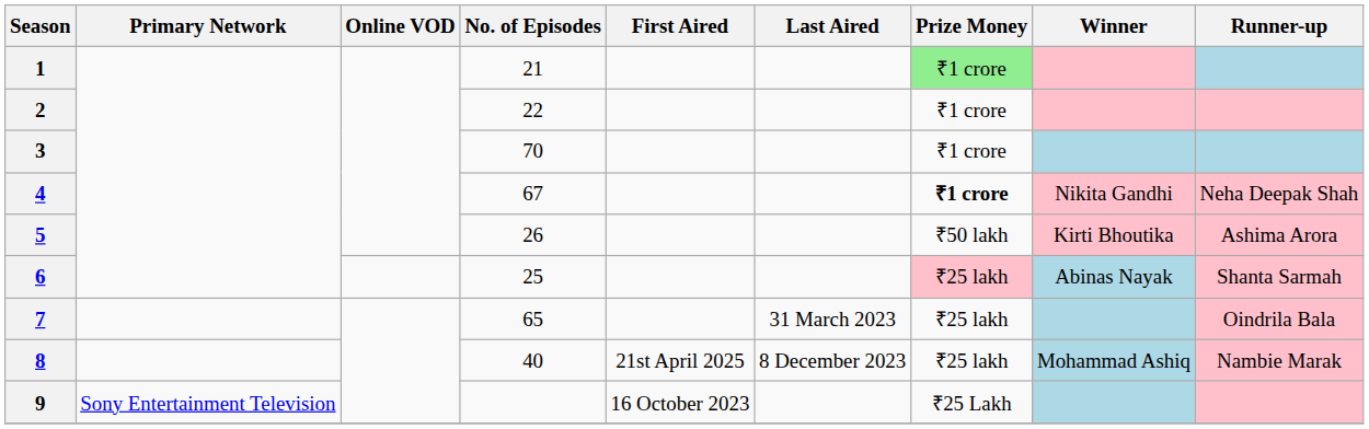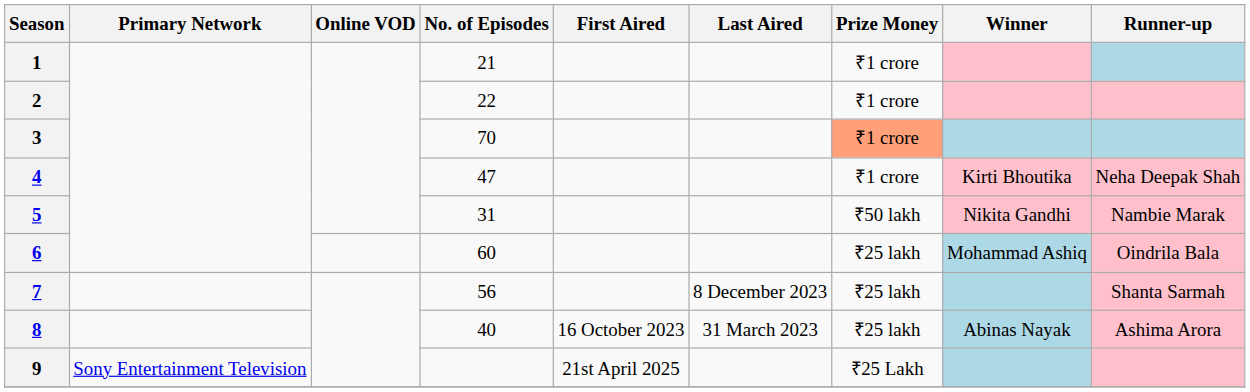 <table class="wikitable unsortable" style=" text-align:center; line-height:25px; width:auto;">
 <tr>
 <th>Season</th>
 <th>Primary Network</th>
 <th>Online VOD</th>
 <th>No. of Episodes</th>
 <th>First Aired</th>
 <th>Last Aired</th>
 <th>Prize Money</th>
 <th>Winner</th>
 <th>Runner-up</th>
 </tr>
 <tr>
 <th>1</th>
 <td rowspan="6"></td>
 <td rowspan="5"></td>
 <td>21</td>
 <td></td>
 <td></td>
-<td style="background: lightgreen;">₹1 crore</td>
+<td>₹1 crore</td>
 <td Bgcolor=pink></td>
 <td Bgcolor=lightblue></td>
 </tr>
 <tr>
 <th>2</th>
 <td>22</td>
 <td></td>
 <td></td>
 <td>₹1 crore</td>
 <td Bgcolor=pink></td>
 <td Bgcolor=pink></td>
 </tr>
 <tr>
 <th>3</th>
 <td>70</td>
 <td></td>
 <td></td>
-<td>₹1 crore</td>
+<td style="background: lightsalmon;">₹1 crore</td>
 <td Bgcolor=lightblue></td>
 <td Bgcolor=lightblue></td>
 </tr>
 <tr>
 <th><a href='#'>4</a></th>
-<td>67</td>
+<td>47</td>
 <td></td>
 <td></td>
-<td><strong>₹1 crore</strong></td>
-<td Bgcolor=pink>Nikita Gandhi</td>
+<td>₹1 crore</td>
+<td Bgcolor=pink>Kirti Bhoutika</td>
 <td Bgcolor=pink>Neha Deepak Shah</td>
 </tr>
 <tr>
 <th><a href='#'>5</a></th>
-<td>26</td>
+<td>31</td>
 <td></td>
 <td></td>
 <td>₹50 lakh</td>
-<td Bgcolor=pink>Kirti Bhoutika</td>
-<td Bgcolor=pink>Ashima Arora</td>
+<td Bgcolor=pink>Nikita Gandhi</td>
+<td Bgcolor=pink>Nambie Marak</td>
 </tr>
 <tr>
 <th><a href='#'>6</a></th>
 <td></td>
-<td>25</td>
+<td>60</td>
 <td></td>
 <td></td>
-<td style="background: pink;">₹25 lakh</td>
-<td Bgcolor=lightblue>Abinas Nayak</td>
-<td Bgcolor=pink>Shanta Sarmah</td>
+<td>₹25 lakh</td>
+<td Bgcolor=lightblue>Mohammad Ashiq</td>
+<td Bgcolor=pink>Oindrila Bala</td>
 </tr>
 <tr>
 <th><a href='#'>7</a></th>
 <td></td>
 <td rowspan="3"></td>
-<td>65</td>
+<td>56</td>
 <td></td>
-<td>31 March 2023</td>
+<td>8 December 2023</td>
 <td>₹25 lakh</td>
 <td Bgcolor=lightblue></td>
-<td Bgcolor=pink>Oindrila Bala</td>
+<td Bgcolor=pink>Shanta Sarmah</td>
 </tr>
 <tr>
 <th><a href='#'>8</a></th>
 <td></td>
 <td>40</td>
-<td>21st April 2025</td>
-<td>8 December 2023</td>
+<td>16 October 2023</td>
+<td>31 March 2023</td>
 <td>₹25 lakh</td>
-<td Bgcolor=lightblue>Mohammad Ashiq</td>
-<td Bgcolor=pink>Nambie Marak</td>
+<td Bgcolor=lightblue>Abinas Nayak</td>
+<td Bgcolor=pink>Ashima Arora</td>
 </tr>
 <tr>
 <th Masterchef India-Hindi Season 9>9</th>
 <td><a href='#'>Sony Entertainment Television</a></td>
 <td></td>
-<td>16 October 2023</td>
+<td>21st April 2025</td>
 <td></td>
 <td>₹25 Lakh</td>
 <td Bgcolor="lightblue"></td>
 <td bgcolor="pink"></td>
 </tr>
 <tr>
 </tr>
 </table>
